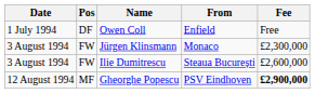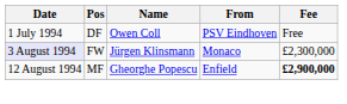 <table class="wikitable">
 <tr>
 <th>Date</th>
 <th>Pos</th>
 <th>Name</th>
 <th>From</th>
 <th>Fee</th>
 </tr>
 <tr>
 <td>1 July 1994</td>
 <td>DF</td>
 <td> <a href='#'>Owen Coll</a></td>
-<td> <a href='#'>Enfield</a></td>
+<td> <a href='#'>PSV Eindhoven</a></td>
 <td>Free</td>
 </tr>
 <tr>
-<td>3 August 1994</td>
+<td style="background: lavender;">3 August 1994</td>
 <td>FW</td>
 <td> <a href='#'>Jürgen Klinsmann</a></td>
 <td> <a href='#'>Monaco</a></td>
 <td>£2,300,000</td>
 </tr>
 <tr>
-<td>3 August 1994</td>
-<td>FW</td>
-<td> <a href='#'>Ilie Dumitrescu</a></td>
-<td> <a href='#'>Steaua București</a></td>
-<td>£2,600,000</td>
-</tr>
-<tr>
 <td>12 August 1994</td>
 <td>MF</td>
 <td> <a href='#'>Gheorghe Popescu</a></td>
-<td> <a href='#'>PSV Eindhoven</a></td>
+<td> <a href='#'>Enfield</a></td>
 <td><strong>£2,900,000</strong></td>
 </tr>
 </table>
